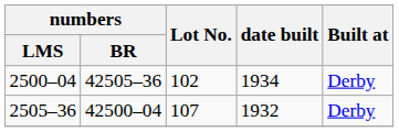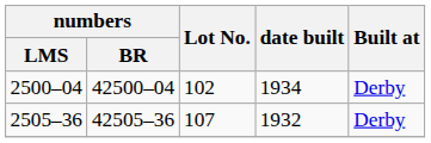 <table class="wikitable">
 <tr>
 <th colspan=2>numbers</th>
 <th rowspan=2>Lot No.</th>
 <th rowspan=2>date built</th>
 <th rowspan=2>Built at</th>
 </tr>
 <tr>
 <th>LMS</th>
 <th>BR</th>
 </tr>
 <tr>
 <td>2500–04</td>
-<td>42505–36</td>
+<td>42500–04</td>
 <td>102</td>
 <td>1934</td>
 <td><a href='#'>Derby</a></td>
 </tr>
 <tr>
 <td>2505–36</td>
-<td>42500–04</td>
+<td>42505–36</td>
 <td>107</td>
 <td>1932</td>
 <td><a href='#'>Derby</a></td>
 </tr>
 <tr>
 </tr>
 </table>
